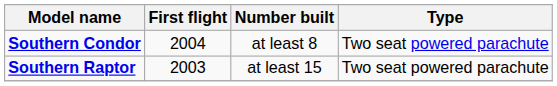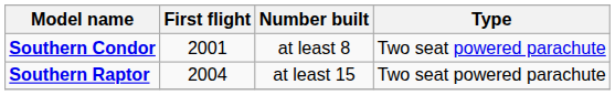 <table class="wikitable" align=center style="font-size:90%;">
 <tr>
 </tr>
 <tr style="background:#efefef;">
 <th>Model name</th>
 <th>First flight</th>
 <th>Number built</th>
 <th>Type</th>
 </tr>
 <tr>
 <td align=left><strong><a href='#'>Southern Condor</a></strong></td>
-<td align=center>2004</td>
+<td align=center>2001</td>
 <td align=center>at least 8</td>
 <td align=left>Two seat <a href='#'>powered parachute</a></td>
 </tr>
 <tr>
 <td align=left><strong><a href='#'>Southern Raptor</a></strong></td>
-<td align=center>2003</td>
+<td align=center>2004</td>
 <td align=center>at least 15</td>
 <td align=left>Two seat powered parachute</td>
 </tr>
 <tr>
 </tr>
 </table>
